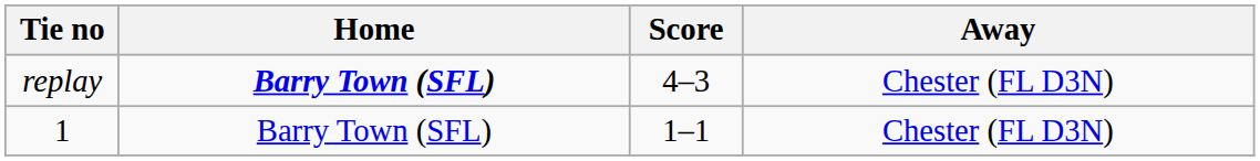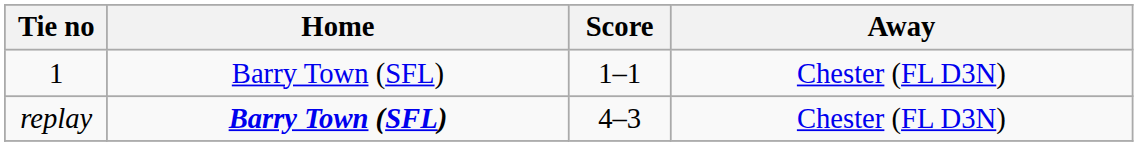 <table class="wikitable" style="text-align:center">
 <tr>
 <th width=50>Tie no</th>
 <th width=250>Home</th>
 <th width=50>Score</th>
 <th width=250>Away</th>
 </tr>
 <tr>
+<td>1</td>
+<td><a href='#'>Barry Town</a> (<a href='#'>SFL</a>)</td>
+<td>1–1</td>
+<td><a href='#'>Chester</a> (<a href='#'>FL D3N</a>)</td>
+</tr>
+<tr>
 <td><em>replay</em></td>
 <td><strong><em><a href='#'>Barry Town</a><strong> (<a href='#'>SFL</a>)<em></td>
 <td></em>4–3<em></td>
 <td></em><a href='#'>Chester</a> (<a href='#'>FL D3N</a>)<em></td>
 </tr>
-<tr>
-<td>1</td>
-<td><a href='#'>Barry Town</a> (<a href='#'>SFL</a>)</td>
-<td>1–1</td>
-<td><a href='#'>Chester</a> (<a href='#'>FL D3N</a>)</td>
-</tr>
 </table>
